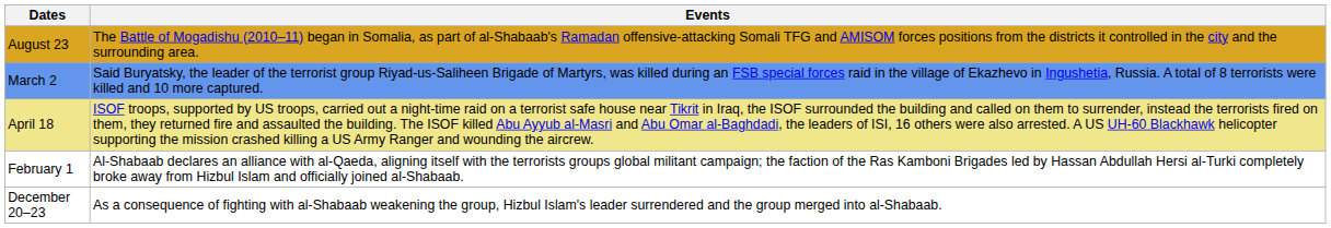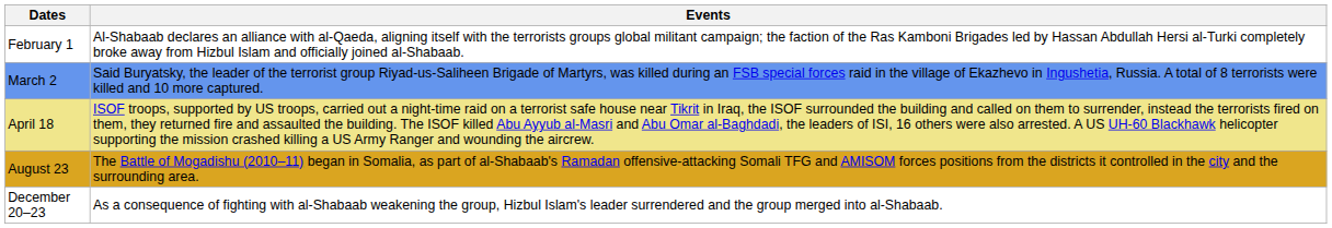 <table class="wikitable">
 <tr>
 <th>Dates</th>
 <th>Events</th>
 </tr>
-<tr style="background:goldenrod">
-<td>August 23</td>
-<td>The <a href='#'>Battle of Mogadishu (2010–11)</a> began in Somalia, as part of al-Shabaab's <a href='#'>Ramadan</a> offensive-attacking Somali TFG and <a href='#'>AMISOM</a> forces positions from the districts it controlled in the <a href='#'>city</a> and the surrounding area.</td>
+<tr style="background:white">
+<td>February 1</td>
+<td>Al-Shabaab declares an alliance with al-Qaeda, aligning itself with the terrorists groups global militant campaign; the faction of the Ras Kamboni Brigades led by Hassan Abdullah Hersi al-Turki completely broke away from Hizbul Islam and officially joined al-Shabaab.</td>
 </tr>
 <tr style="background:cornflowerblue">
 <td>March 2</td>
 <td>Said Buryatsky, the leader of the terrorist group Riyad-us-Saliheen Brigade of Martyrs, was killed during an <a href='#'>FSB special forces</a> raid in the village of Ekazhevo in <a href='#'>Ingushetia</a>, Russia. A total of 8 terrorists were killed and 10 more captured.</td>
 </tr>
 <tr style="background:khaki">
 <td>April 18</td>
 <td><a href='#'>ISOF</a> troops, supported by US troops, carried out a night-time raid on a terrorist safe house near <a href='#'>Tikrit</a> in Iraq, the ISOF surrounded the building and called on them to surrender, instead the terrorists fired on them, they returned fire and assaulted the building. The ISOF killed <a href='#'>Abu Ayyub al-Masri</a> and <a href='#'>Abu Omar al-Baghdadi</a>, the leaders of ISI, 16 others were also arrested. A US <a href='#'>UH-60 Blackhawk</a> helicopter supporting the mission crashed killing a US Army Ranger and wounding the aircrew.</td>
 </tr>
-<tr style="background:white">
-<td>February 1</td>
-<td>Al-Shabaab declares an alliance with al-Qaeda, aligning itself with the terrorists groups global militant campaign; the faction of the Ras Kamboni Brigades led by Hassan Abdullah Hersi al-Turki completely broke away from Hizbul Islam and officially joined al-Shabaab.</td>
+<tr style="background:goldenrod">
+<td>August 23</td>
+<td>The <a href='#'>Battle of Mogadishu (2010–11)</a> began in Somalia, as part of al-Shabaab's <a href='#'>Ramadan</a> offensive-attacking Somali TFG and <a href='#'>AMISOM</a> forces positions from the districts it controlled in the <a href='#'>city</a> and the surrounding area.</td>
 </tr>
 <tr style="background:white">
 <td>December 20–23</td>
 <td>As a consequence of fighting with al-Shabaab weakening the group, Hizbul Islam's leader surrendered and the group merged into al-Shabaab.</td>
 </tr>
 </table>
